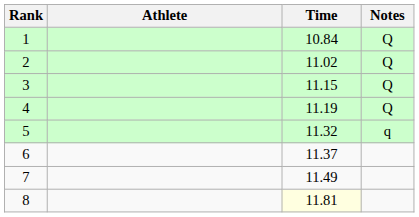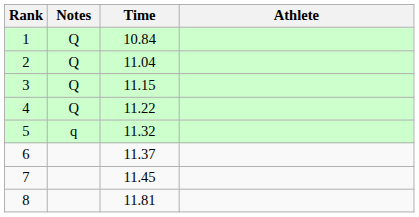 <table class="wikitable" style="text-align:center">
 <tr>
 <th width=40>Rank</th>
+<th width=50>Notes</th>
+<th width=80>Time</th>
 <th width=250>Athlete</th>
-<th width=80>Time</th>
-<th width=50>Notes</th>
 </tr>
 <tr bgcolor="ccffcc">
 <td>1</td>
+<td>Q</td>
+<td>10.84</td>
 <td align=left></td>
-<td>10.84</td>
-<td>Q</td>
 </tr>
 <tr bgcolor="ccffcc">
 <td>2</td>
+<td>Q</td>
+<td>11.04</td>
 <td align=left></td>
-<td>11.02</td>
-<td>Q</td>
 </tr>
 <tr bgcolor="ccffcc">
 <td>3</td>
+<td>Q</td>
+<td>11.15</td>
 <td align=left></td>
-<td>11.15</td>
-<td>Q</td>
 </tr>
 <tr bgcolor="ccffcc">
 <td>4</td>
+<td>Q</td>
+<td>11.22</td>
 <td align=left></td>
-<td>11.19</td>
-<td>Q</td>
 </tr>
 <tr bgcolor="ccffcc">
 <td>5</td>
+<td>q</td>
+<td>11.32</td>
 <td align=left></td>
-<td>11.32</td>
-<td>q</td>
 </tr>
 <tr>
 <td>6</td>
+<td></td>
+<td>11.37</td>
 <td align=left></td>
-<td>11.37</td>
-<td></td>
 </tr>
 <tr>
 <td>7</td>
+<td></td>
+<td>11.45</td>
 <td align=left></td>
-<td>11.49</td>
-<td></td>
 </tr>
 <tr>
 <td>8</td>
+<td></td>
+<td>11.81</td>
 <td align=left></td>
-<td style="background: lightyellow;">11.81</td>
-<td></td>
 </tr>
 </table>
